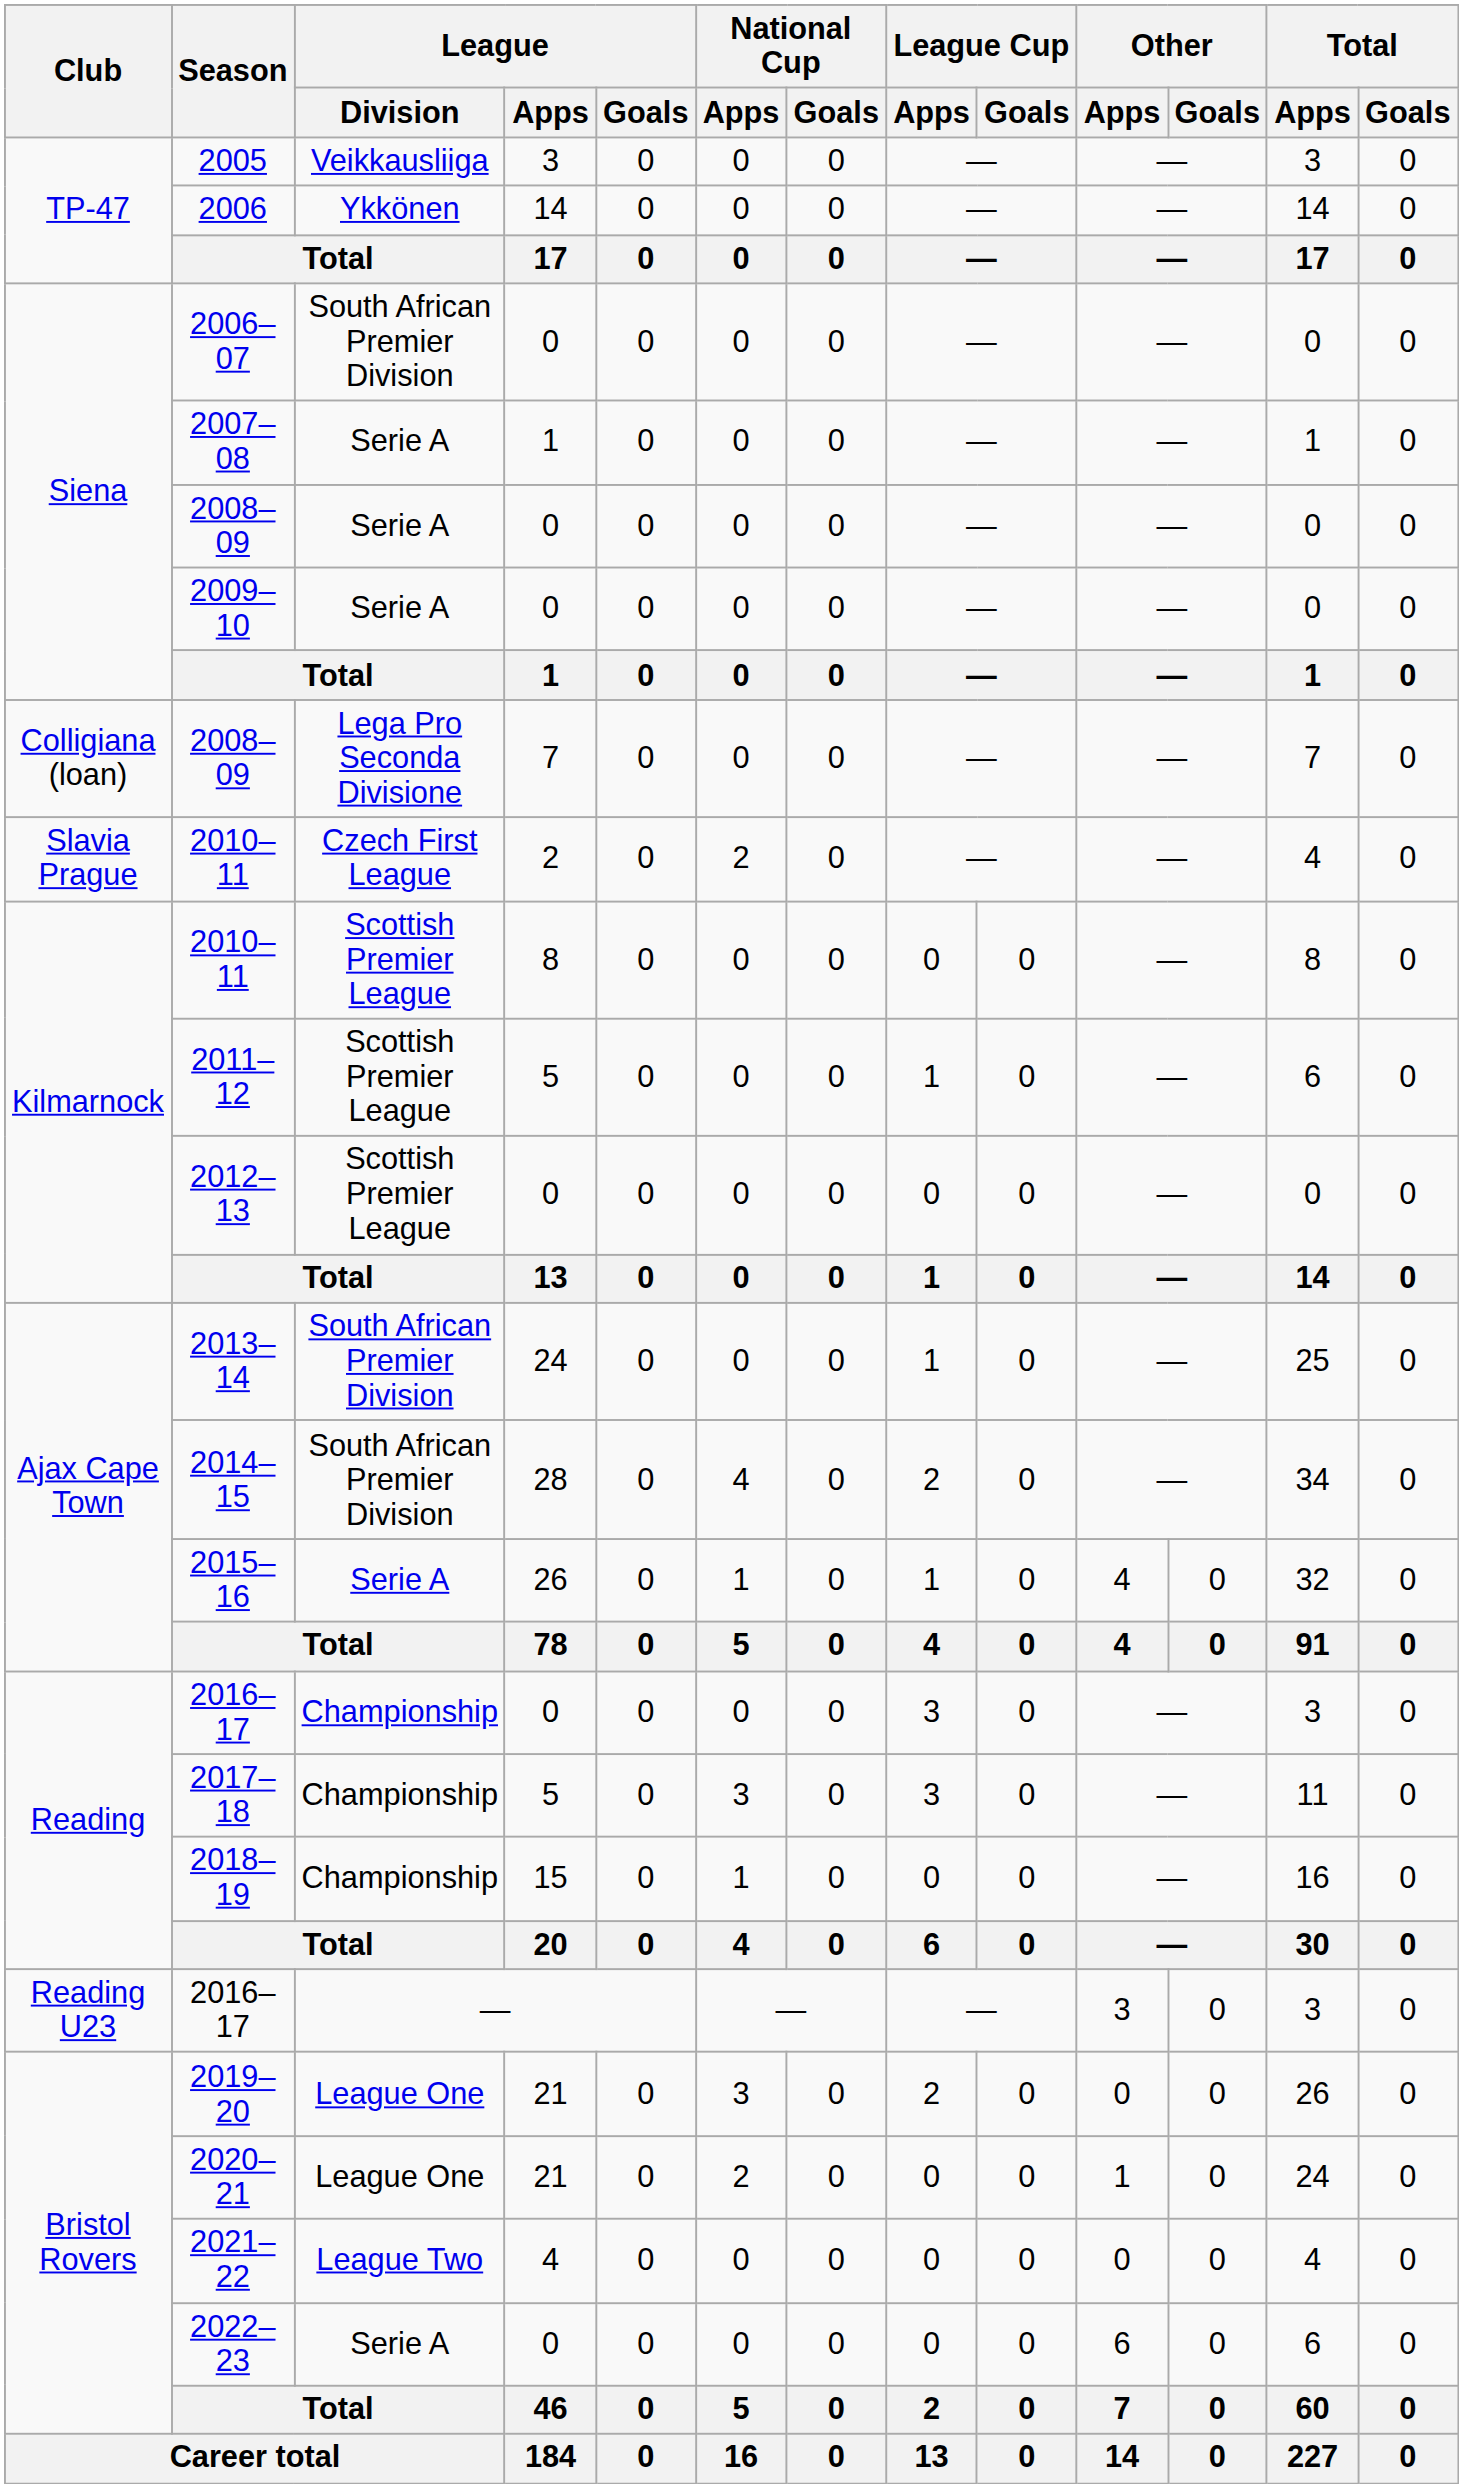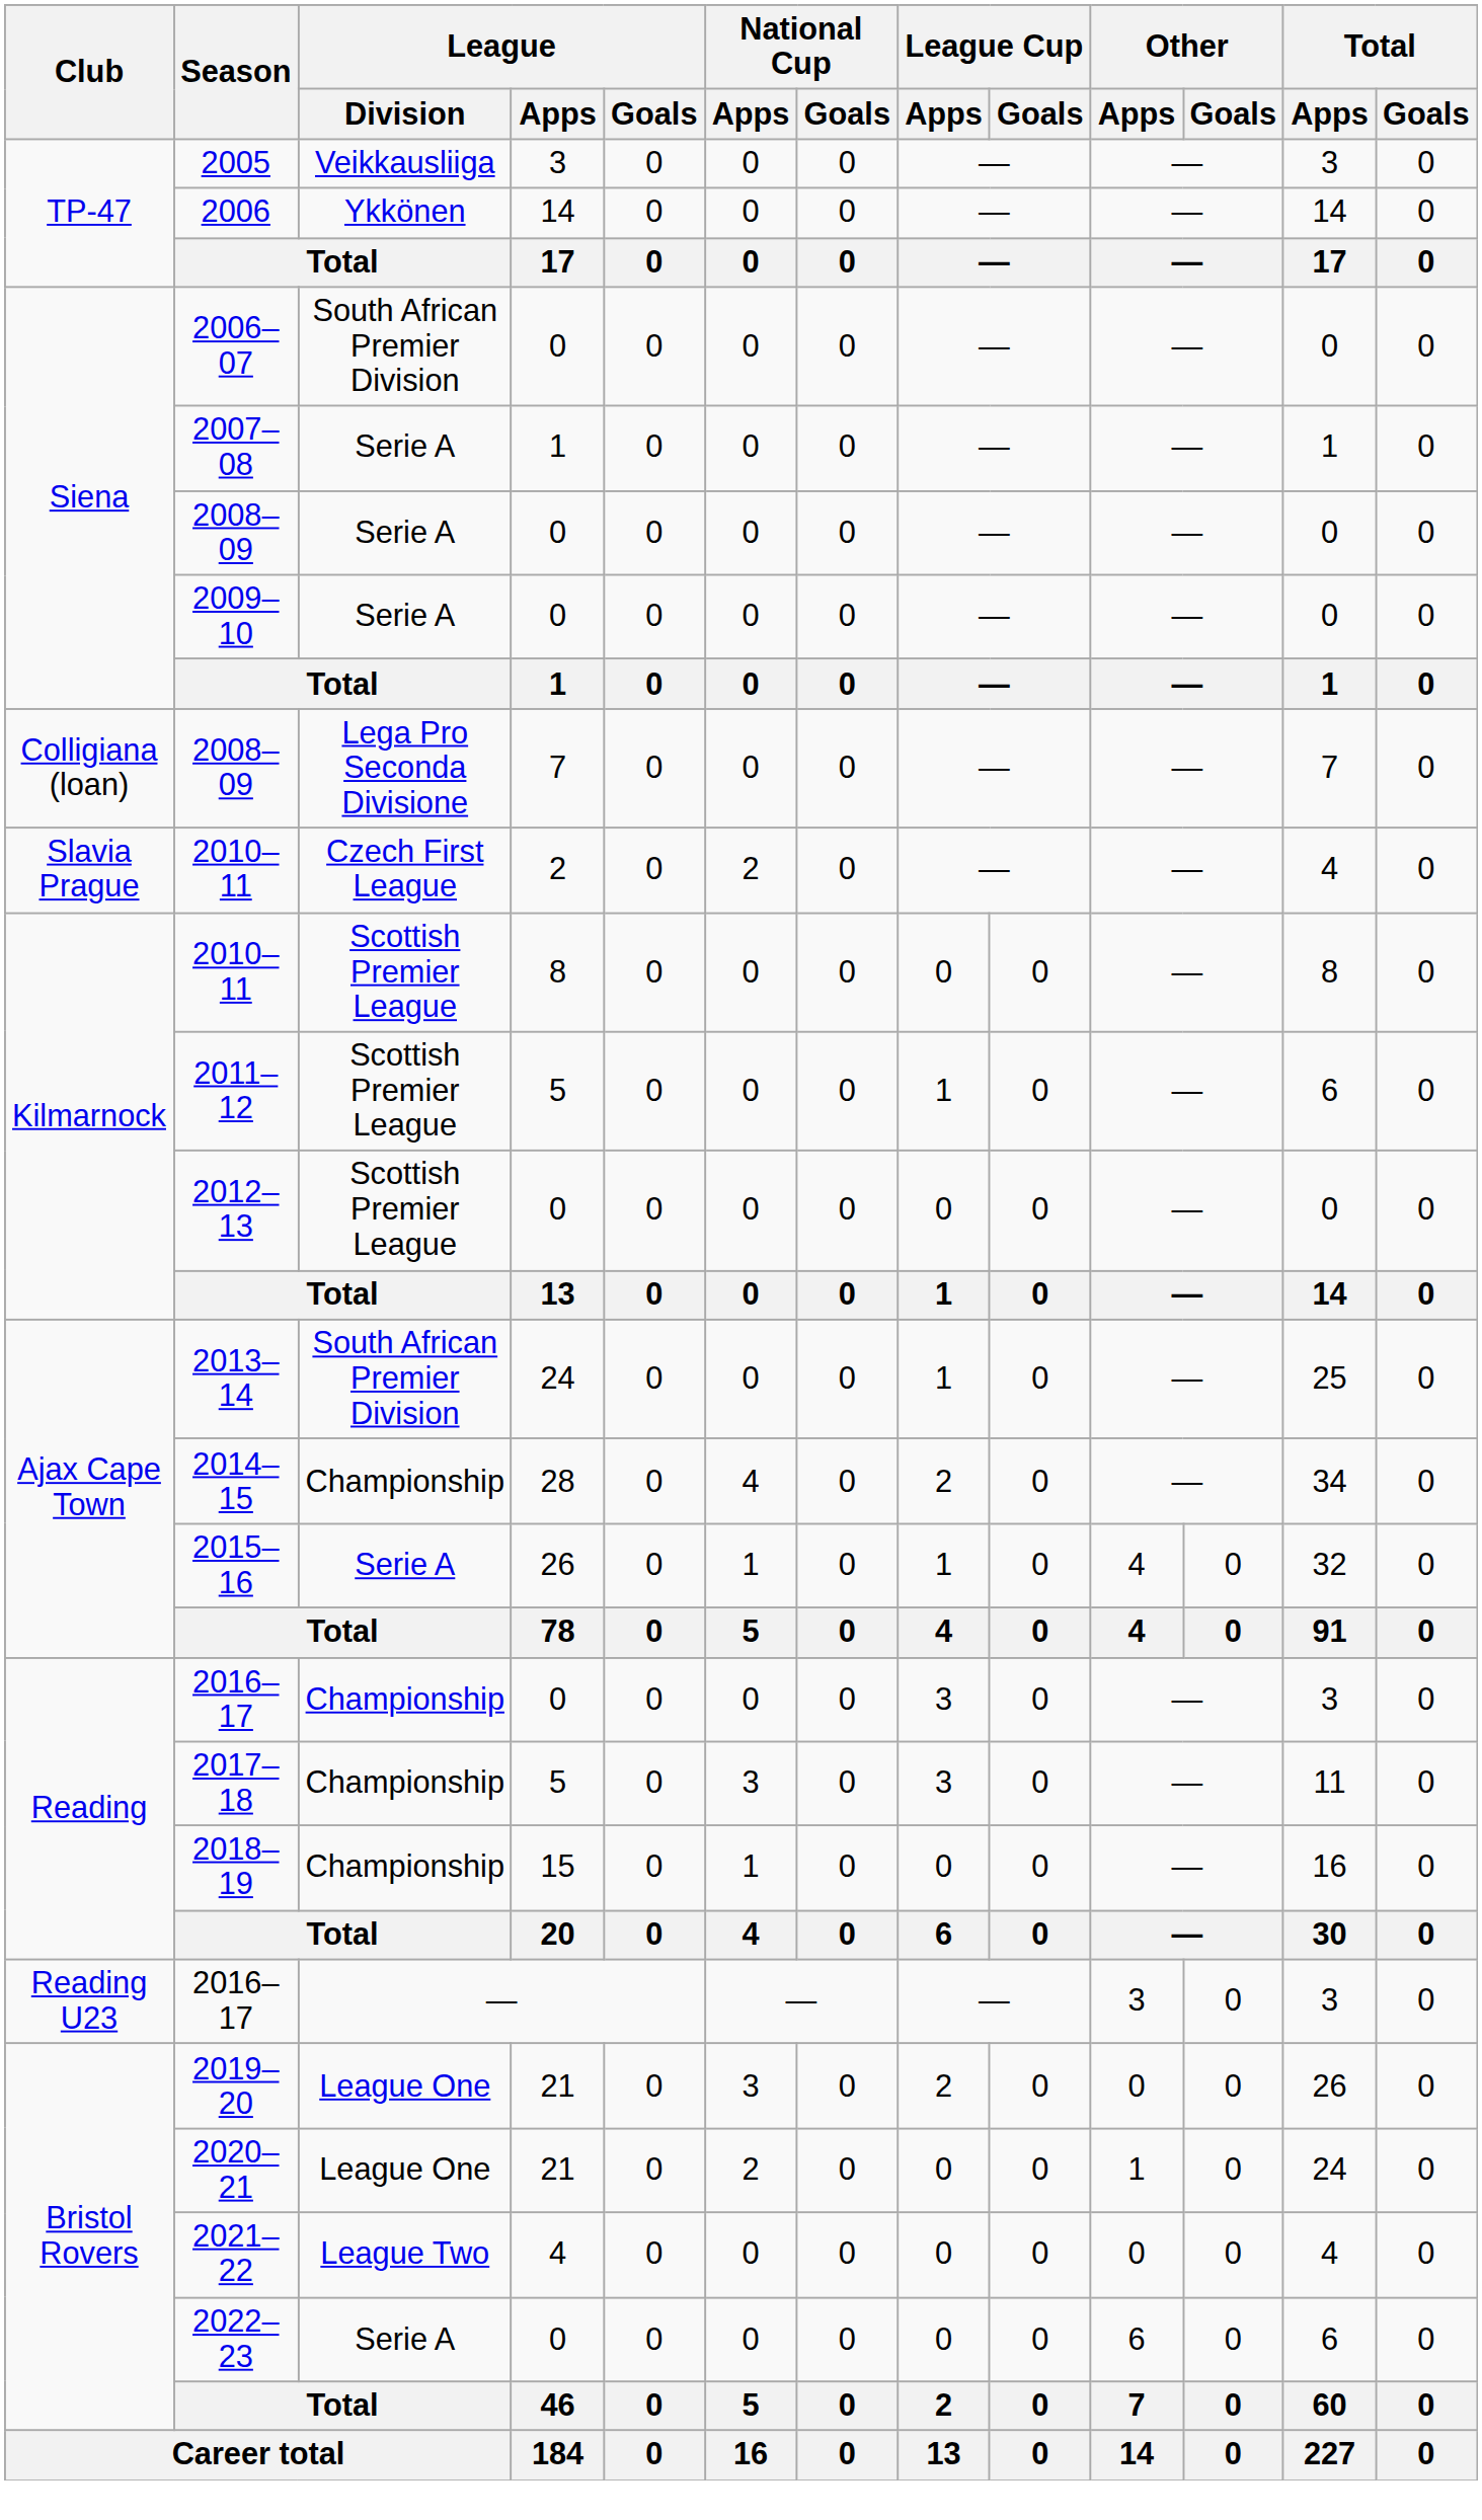 <table class=wikitable style="text-align: center">
 <tr>
 <th rowspan=2>Club</th>
 <th rowspan=2>Season</th>
 <th colspan=3>League</th>
 <th colspan=2>National Cup</th>
 <th colspan=2>League Cup</th>
 <th colspan=2>Other</th>
 <th colspan=2>Total</th>
 </tr>
 <tr>
 <th>Division</th>
 <th>Apps</th>
 <th>Goals</th>
 <th>Apps</th>
 <th>Goals</th>
 <th>Apps</th>
 <th>Goals</th>
 <th>Apps</th>
 <th>Goals</th>
 <th>Apps</th>
 <th>Goals</th>
 </tr>
 <tr>
 <td rowspan=3><a href='#'>TP-47</a></td>
 <td><a href='#'>2005</a></td>
 <td><a href='#'>Veikkausliiga</a></td>
 <td>3</td>
 <td>0</td>
 <td>0</td>
 <td>0</td>
 <td colspan=2>—</td>
 <td colspan=2>—</td>
 <td>3</td>
 <td>0</td>
 </tr>
 <tr>
 <td><a href='#'>2006</a></td>
 <td><a href='#'>Ykkönen</a></td>
 <td>14</td>
 <td>0</td>
 <td>0</td>
 <td>0</td>
 <td colspan=2>—</td>
 <td colspan=2>—</td>
 <td>14</td>
 <td>0</td>
 </tr>
 <tr>
 <th colspan=2>Total</th>
 <th>17</th>
 <th>0</th>
 <th>0</th>
 <th>0</th>
 <th colspan=2>—</th>
 <th colspan=2>—</th>
 <th>17</th>
 <th>0</th>
 </tr>
 <tr>
 <td rowspan=5><a href='#'>Siena</a></td>
 <td><a href='#'>2006–07</a></td>
 <td>South African Premier Division</td>
 <td>0</td>
 <td>0</td>
 <td>0</td>
 <td>0</td>
 <td colspan=2>—</td>
 <td colspan=2>—</td>
 <td>0</td>
 <td>0</td>
 </tr>
 <tr>
 <td><a href='#'>2007–08</a></td>
 <td>Serie A</td>
 <td>1</td>
 <td>0</td>
 <td>0</td>
 <td>0</td>
 <td colspan=2>—</td>
 <td colspan=2>—</td>
 <td>1</td>
 <td>0</td>
 </tr>
 <tr>
 <td><a href='#'>2008–09</a></td>
 <td>Serie A</td>
 <td>0</td>
 <td>0</td>
 <td>0</td>
 <td>0</td>
 <td colspan=2>—</td>
 <td colspan=2>—</td>
 <td>0</td>
 <td>0</td>
 </tr>
 <tr>
 <td><a href='#'>2009–10</a></td>
 <td>Serie A</td>
 <td>0</td>
 <td>0</td>
 <td>0</td>
 <td>0</td>
 <td colspan=2>—</td>
 <td colspan=2>—</td>
 <td>0</td>
 <td>0</td>
 </tr>
 <tr>
 <th colspan=2>Total</th>
 <th>1</th>
 <th>0</th>
 <th>0</th>
 <th>0</th>
 <th colspan=2>—</th>
 <th colspan=2>—</th>
 <th>1</th>
 <th>0</th>
 </tr>
 <tr>
 <td><a href='#'>Colligiana</a> (loan)</td>
 <td><a href='#'>2008–09</a></td>
 <td><a href='#'>Lega Pro Seconda Divisione</a></td>
 <td>7</td>
 <td>0</td>
 <td>0</td>
 <td>0</td>
 <td colspan=2>—</td>
 <td colspan=2>—</td>
 <td>7</td>
 <td>0</td>
 </tr>
 <tr>
 <td><a href='#'>Slavia Prague</a></td>
 <td><a href='#'>2010–11</a></td>
 <td><a href='#'>Czech First League</a></td>
 <td>2</td>
 <td>0</td>
 <td>2</td>
 <td>0</td>
 <td colspan=2>—</td>
 <td colspan=2>—</td>
 <td>4</td>
 <td>0</td>
 </tr>
 <tr>
 <td rowspan=4><a href='#'>Kilmarnock</a></td>
 <td><a href='#'>2010–11</a></td>
 <td><a href='#'>Scottish Premier League</a></td>
 <td>8</td>
 <td>0</td>
 <td>0</td>
 <td>0</td>
 <td>0</td>
 <td>0</td>
 <td colspan=2>—</td>
 <td>8</td>
 <td>0</td>
 </tr>
 <tr>
 <td><a href='#'>2011–12</a></td>
 <td>Scottish Premier League</td>
 <td>5</td>
 <td>0</td>
 <td>0</td>
 <td>0</td>
 <td>1</td>
 <td>0</td>
 <td colspan=2>—</td>
 <td>6</td>
 <td>0</td>
 </tr>
 <tr>
 <td><a href='#'>2012–13</a></td>
 <td>Scottish Premier League</td>
 <td>0</td>
 <td>0</td>
 <td>0</td>
 <td>0</td>
 <td>0</td>
 <td>0</td>
 <td colspan=2>—</td>
 <td>0</td>
 <td>0</td>
 </tr>
 <tr>
 <th colspan=2>Total</th>
 <th>13</th>
 <th>0</th>
 <th>0</th>
 <th>0</th>
 <th>1</th>
 <th>0</th>
 <th colspan=2>—</th>
 <th>14</th>
 <th>0</th>
 </tr>
 <tr>
 <td rowspan=4><a href='#'>Ajax Cape Town</a></td>
 <td><a href='#'>2013–14</a></td>
 <td><a href='#'>South African Premier Division</a></td>
 <td>24</td>
 <td>0</td>
 <td>0</td>
 <td>0</td>
 <td>1</td>
 <td>0</td>
 <td colspan=2>—</td>
 <td>25</td>
 <td>0</td>
 </tr>
 <tr>
 <td><a href='#'>2014–15</a></td>
-<td>South African Premier Division</td>
+<td>Championship</td>
 <td>28</td>
 <td>0</td>
 <td>4</td>
 <td>0</td>
 <td>2</td>
 <td>0</td>
 <td colspan=2>—</td>
 <td>34</td>
 <td>0</td>
 </tr>
 <tr>
 <td><a href='#'>2015–16</a></td>
 <td><a href='#'>Serie A</a></td>
 <td>26</td>
 <td>0</td>
 <td>1</td>
 <td>0</td>
 <td>1</td>
 <td>0</td>
 <td>4</td>
 <td>0</td>
 <td>32</td>
 <td>0</td>
 </tr>
 <tr>
 <th colspan=2>Total</th>
 <th>78</th>
 <th>0</th>
 <th>5</th>
 <th>0</th>
 <th>4</th>
 <th>0</th>
 <th>4</th>
 <th>0</th>
 <th>91</th>
 <th>0</th>
 </tr>
 <tr>
 <td rowspan=4><a href='#'>Reading</a></td>
 <td><a href='#'>2016–17</a></td>
 <td><a href='#'>Championship</a></td>
 <td>0</td>
 <td>0</td>
 <td>0</td>
 <td>0</td>
 <td>3</td>
 <td>0</td>
 <td colspan=2>—</td>
 <td>3</td>
 <td>0</td>
 </tr>
 <tr>
 <td><a href='#'>2017–18</a></td>
 <td>Championship</td>
 <td>5</td>
 <td>0</td>
 <td>3</td>
 <td>0</td>
 <td>3</td>
 <td>0</td>
 <td colspan=2>—</td>
 <td>11</td>
 <td>0</td>
 </tr>
 <tr>
 <td><a href='#'>2018–19</a></td>
 <td>Championship</td>
 <td>15</td>
 <td>0</td>
 <td>1</td>
 <td>0</td>
 <td>0</td>
 <td>0</td>
 <td colspan=2>—</td>
 <td>16</td>
 <td>0</td>
 </tr>
 <tr>
 <th colspan=2>Total</th>
 <th>20</th>
 <th>0</th>
 <th>4</th>
 <th>0</th>
 <th>6</th>
 <th>0</th>
 <th colspan=2>—</th>
 <th>30</th>
 <th>0</th>
 </tr>
 <tr>
 <td><a href='#'>Reading U23</a></td>
 <td>2016–17</td>
 <td colspan=3>—</td>
 <td colspan=2>—</td>
 <td colspan=2>—</td>
 <td>3</td>
 <td>0</td>
 <td>3</td>
 <td>0</td>
 </tr>
 <tr>
 <td rowspan="5"><a href='#'>Bristol Rovers</a></td>
 <td><a href='#'>2019–20</a></td>
 <td><a href='#'>League One</a></td>
 <td>21</td>
 <td>0</td>
 <td>3</td>
 <td>0</td>
 <td>2</td>
 <td>0</td>
 <td>0</td>
 <td>0</td>
 <td>26</td>
 <td>0</td>
 </tr>
 <tr>
 <td><a href='#'>2020–21</a></td>
 <td>League One</td>
 <td>21</td>
 <td>0</td>
 <td>2</td>
 <td>0</td>
 <td>0</td>
 <td>0</td>
 <td>1</td>
 <td>0</td>
 <td>24</td>
 <td>0</td>
 </tr>
 <tr>
 <td><a href='#'>2021–22</a></td>
 <td><a href='#'>League Two</a></td>
 <td>4</td>
 <td>0</td>
 <td>0</td>
 <td>0</td>
 <td>0</td>
 <td>0</td>
 <td>0</td>
 <td>0</td>
 <td>4</td>
 <td>0</td>
 </tr>
 <tr>
 <td><a href='#'>2022–23</a></td>
 <td>Serie A</td>
 <td>0</td>
 <td>0</td>
 <td>0</td>
 <td>0</td>
 <td>0</td>
 <td>0</td>
 <td>6</td>
 <td>0</td>
 <td>6</td>
 <td>0</td>
 </tr>
 <tr>
 <th colspan="2">Total</th>
 <th>46</th>
 <th>0</th>
 <th>5</th>
 <th>0</th>
 <th>2</th>
 <th>0</th>
 <th>7</th>
 <th>0</th>
 <th>60</th>
 <th>0</th>
 </tr>
 <tr>
 <th colspan=3>Career total</th>
 <th>184</th>
 <th>0</th>
 <th>16</th>
 <th>0</th>
 <th>13</th>
 <th>0</th>
 <th>14</th>
 <th>0</th>
 <th>227</th>
 <th>0</th>
 </tr>
 </table>
